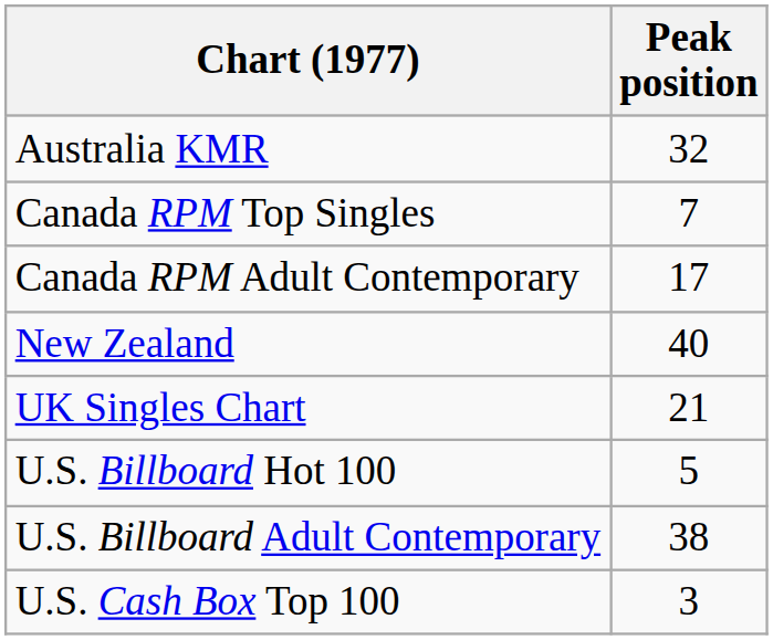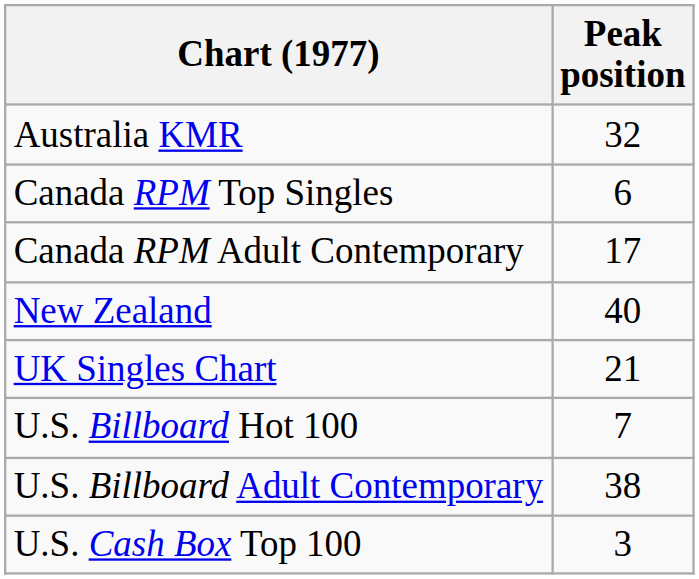 <table class="wikitable sortable">
 <tr>
 <th align="left">Chart (1977)</th>
 <th align="left">Peak<br>position</th>
 </tr>
 <tr>
 <td>Australia <a href='#'>KMR</a></td>
 <td style="text-align:center;">32</td>
 </tr>
 <tr>
 <td>Canada <em><a href='#'>RPM</a></em> Top Singles</td>
-<td style="text-align:center;">7</td>
+<td style="text-align:center;">6</td>
 </tr>
 <tr>
 <td>Canada <em>RPM</em> Adult Contemporary</td>
 <td style="text-align:center;">17</td>
 </tr>
 <tr>
 <td align="left"><a href='#'>New Zealand</a></td>
 <td style="text-align:center;">40</td>
 </tr>
 <tr>
 <td align="left"><a href='#'>UK Singles Chart</a></td>
 <td style="text-align:center;">21</td>
 </tr>
 <tr>
 <td align="left">U.S. <em><a href='#'>Billboard</a></em> Hot 100</td>
-<td style="text-align:center;">5</td>
+<td style="text-align:center;">7</td>
 </tr>
 <tr>
 <td>U.S. <em>Billboard</em> <a href='#'>Adult Contemporary</a></td>
 <td align="center">38</td>
 </tr>
 <tr>
 <td align="left">U.S. <em><a href='#'>Cash Box</a></em> Top 100</td>
 <td style="text-align:center;">3</td>
 </tr>
 </table>
